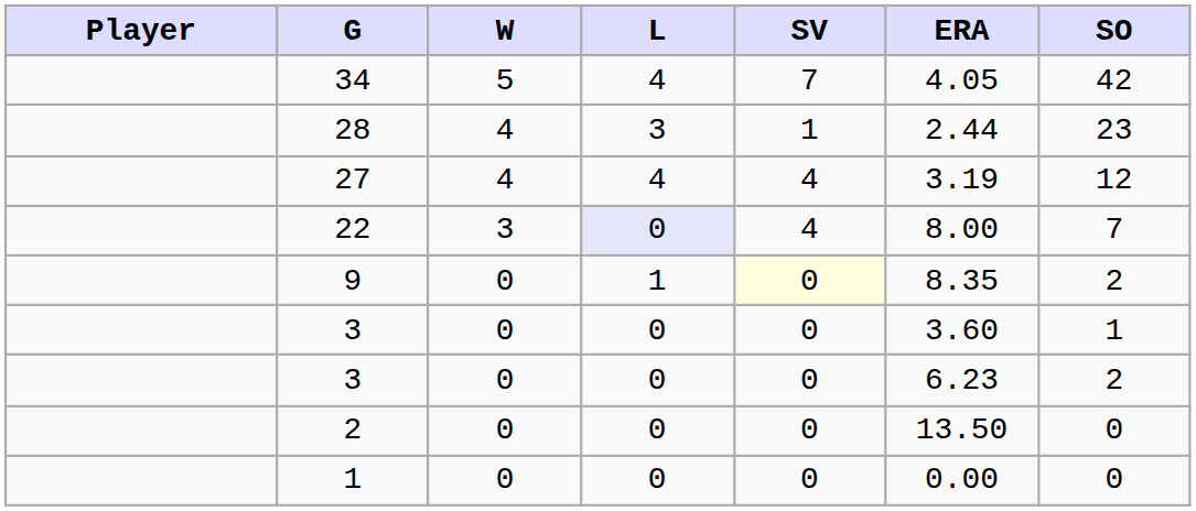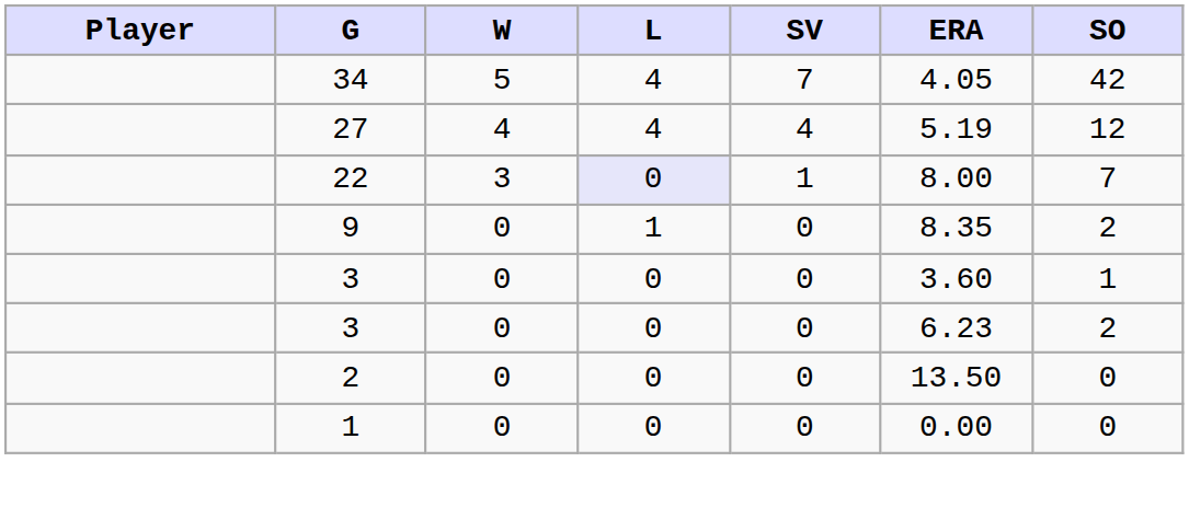 <table class="wikitable sortable">
 <tr>
 <th style="background:#ddf; width:16%;">Player</th>
 <th style="background:#ddf; width:9%;">G</th>
 <th style="background:#ddf; width:9%;">W</th>
 <th style="background:#ddf; width:9%;">L</th>
 <th style="background:#ddf; width:9%;">SV</th>
 <th style="background:#ddf; width:9%;">ERA</th>
 <th style="background:#ddf; width:9%;">SO</th>
 </tr>
 <tr style="text-align:center;">
 <td></td>
 <td>34</td>
 <td>5</td>
 <td>4</td>
 <td>7</td>
 <td>4.05</td>
 <td>42</td>
 </tr>
 <tr style="text-align:center;">
 <td></td>
-<td>28</td>
-<td>4</td>
-<td>3</td>
-<td>1</td>
-<td>2.44</td>
-<td>23</td>
-</tr>
-<tr style="text-align:center;">
-<td></td>
 <td>27</td>
 <td>4</td>
 <td>4</td>
 <td>4</td>
-<td>3.19</td>
+<td>5.19</td>
 <td>12</td>
 </tr>
 <tr style="text-align:center;">
 <td></td>
 <td>22</td>
 <td>3</td>
 <td style="background: lavender;">0</td>
-<td>4</td>
+<td>1</td>
 <td>8.00</td>
 <td>7</td>
 </tr>
 <tr style="text-align:center;">
 <td></td>
 <td>9</td>
 <td>0</td>
 <td>1</td>
-<td style="background: lightyellow;">0</td>
+<td>0</td>
 <td>8.35</td>
 <td>2</td>
 </tr>
 <tr style="text-align:center;">
 <td></td>
 <td>3</td>
 <td>0</td>
 <td>0</td>
 <td>0</td>
 <td>3.60</td>
 <td>1</td>
 </tr>
 <tr style="text-align:center;">
 <td></td>
 <td>3</td>
 <td>0</td>
 <td>0</td>
 <td>0</td>
 <td>6.23</td>
 <td>2</td>
 </tr>
 <tr style="text-align:center;">
 <td></td>
 <td>2</td>
 <td>0</td>
 <td>0</td>
 <td>0</td>
 <td>13.50</td>
 <td>0</td>
 </tr>
 <tr style="text-align:center;">
 <td></td>
 <td>1</td>
 <td>0</td>
 <td>0</td>
 <td>0</td>
 <td>0.00</td>
 <td>0</td>
 </tr>
 </table>
